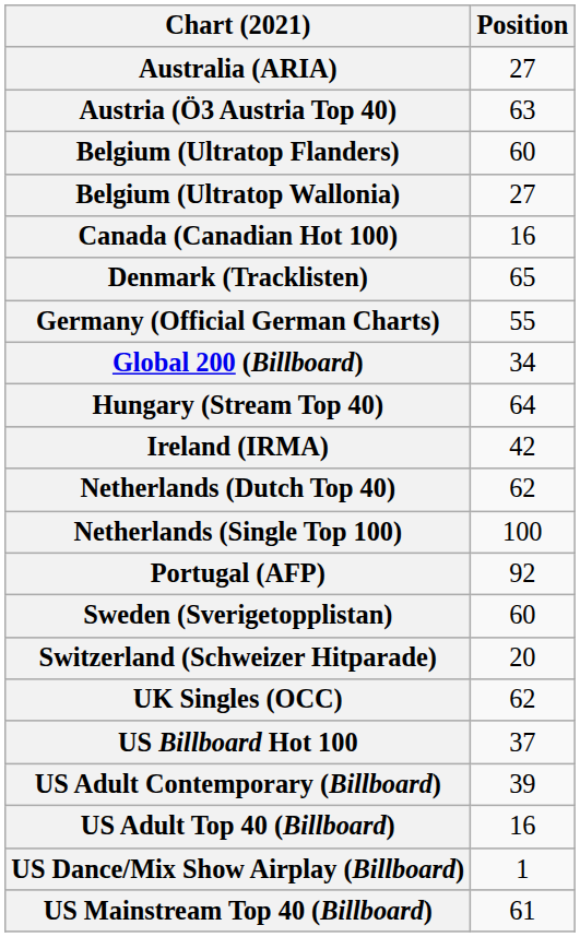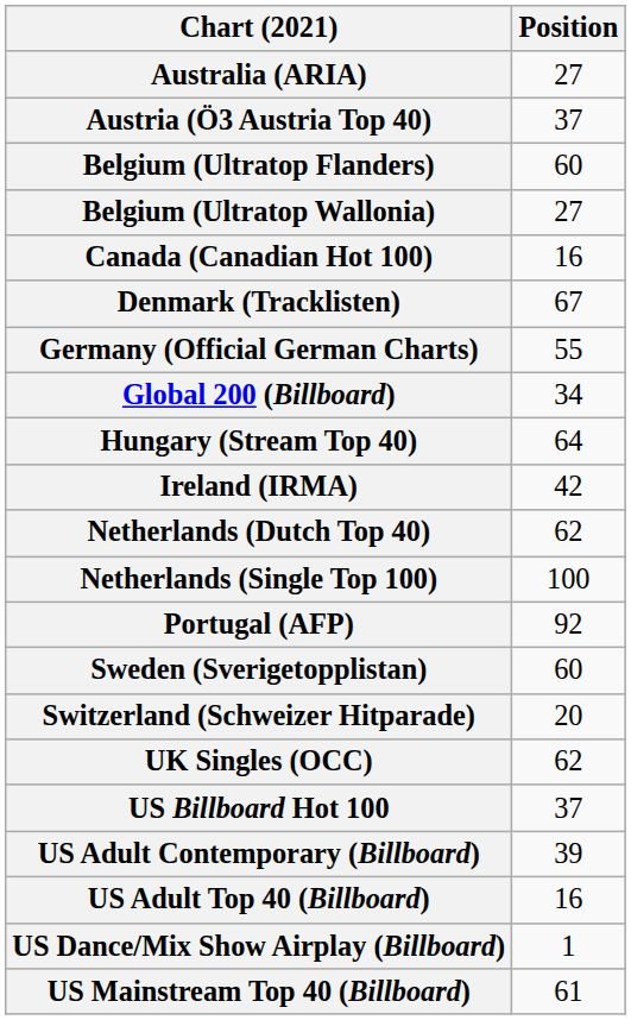 <table class="wikitable sortable plainrowheaders" style="text-align:center">
 <tr>
 <th scope="col">Chart (2021)</th>
 <th scope="col">Position</th>
 </tr>
 <tr>
 <th scope="row">Australia (ARIA)</th>
 <td>27</td>
 </tr>
 <tr>
 <th scope="row">Austria (Ö3 Austria Top 40)</th>
-<td>63</td>
+<td>37</td>
 </tr>
 <tr>
 <th scope="row">Belgium (Ultratop Flanders)</th>
 <td>60</td>
 </tr>
 <tr>
 <th scope="row">Belgium (Ultratop Wallonia)</th>
 <td>27</td>
 </tr>
 <tr>
 <th scope="row">Canada (Canadian Hot 100)</th>
 <td>16</td>
 </tr>
 <tr>
 <th scope="row">Denmark (Tracklisten)</th>
-<td>65</td>
+<td>67</td>
 </tr>
 <tr>
 <th scope="row">Germany (Official German Charts)</th>
 <td>55</td>
 </tr>
 <tr>
 <th scope="row"><a href='#'>Global 200</a> (<em>Billboard</em>)</th>
 <td>34</td>
 </tr>
 <tr>
 <th scope="row">Hungary (Stream Top 40)</th>
 <td>64</td>
 </tr>
 <tr>
 <th scope="row">Ireland (IRMA)</th>
 <td>42</td>
 </tr>
 <tr>
 <th scope="row">Netherlands (Dutch Top 40)</th>
 <td>62</td>
 </tr>
 <tr>
 <th scope="row">Netherlands (Single Top 100)</th>
 <td>100</td>
 </tr>
 <tr>
 <th scope="row">Portugal (AFP)</th>
 <td>92</td>
 </tr>
 <tr>
 <th scope="row">Sweden (Sverigetopplistan)</th>
 <td>60</td>
 </tr>
 <tr>
 <th scope="row">Switzerland (Schweizer Hitparade)</th>
 <td>20</td>
 </tr>
 <tr>
 <th scope="row">UK Singles (OCC)</th>
 <td>62</td>
 </tr>
 <tr>
 <th scope="row">US <em>Billboard</em> Hot 100</th>
 <td>37</td>
 </tr>
 <tr>
 <th scope="row">US Adult Contemporary (<em>Billboard</em>)</th>
 <td>39</td>
 </tr>
 <tr>
 <th scope="row">US Adult Top 40 (<em>Billboard</em>)</th>
 <td>16</td>
 </tr>
 <tr>
 <th scope="row">US Dance/Mix Show Airplay (<em>Billboard</em>)</th>
 <td>1</td>
 </tr>
 <tr>
 <th scope="row">US Mainstream Top 40 (<em>Billboard</em>)</th>
 <td>61</td>
 </tr>
 </table>
